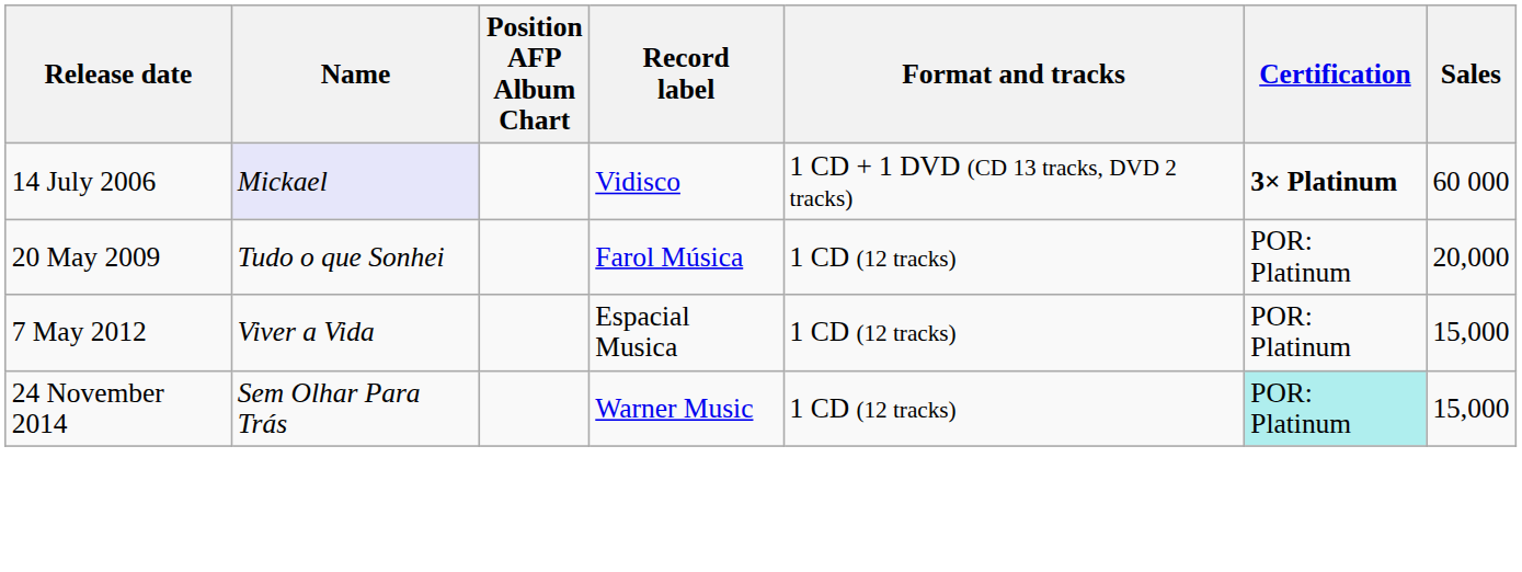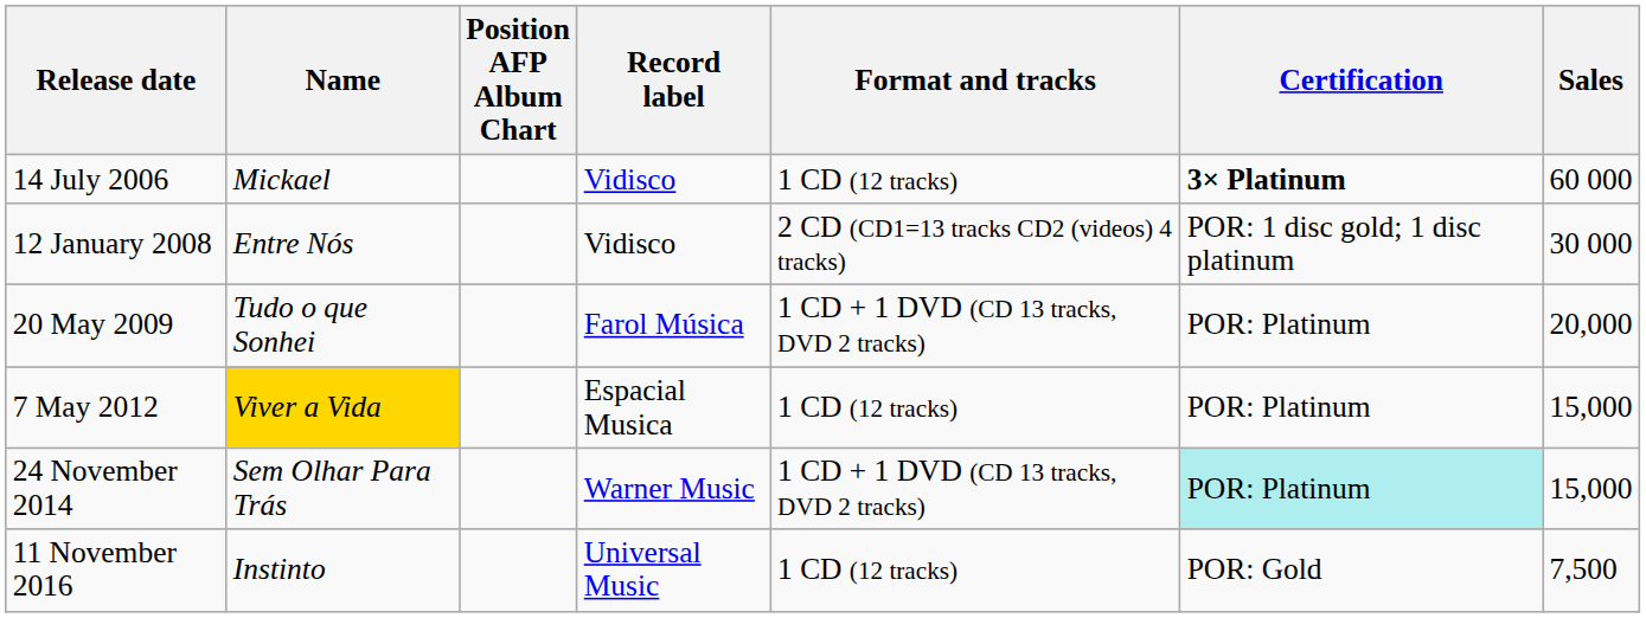 <table class="wikitable">
 <tr>
 <th>Release date</th>
 <th>Name</th>
 <th>Position <br>AFP <br>Album<br>Chart</th>
 <th>Record<br>label</th>
 <th>Format and tracks</th>
 <th><a href='#'>Certification</a></th>
 <th>Sales</th>
 </tr>
 <tr>
 <td>14 July 2006</td>
-<td style="background: lavender;"><em>Mickael</em></td>
+<td><em>Mickael</em></td>
 <td></td>
 <td><a href='#'>Vidisco</a></td>
-<td>1 CD + 1 DVD <small>(CD 13 tracks, DVD 2 tracks)</small></td>
+<td>1 CD <small>(12 tracks)</small></td>
 <td><strong>3× Platinum</strong></td>
 <td>60 000</td>
+</tr>
+<tr>
+<td>12 January 2008</td>
+<td><em>Entre Nós</em></td>
+<td></td>
+<td>Vidisco</td>
+<td>2 CD <small>(CD1=13 tracks CD2 (videos) 4 tracks)</small></td>
+<td>POR: 1 disc gold; 1 disc platinum</td>
+<td>30 000</td>
 </tr>
 <tr>
 <td>20 May 2009</td>
 <td><em>Tudo o que Sonhei</em></td>
 <td></td>
 <td><a href='#'>Farol Música</a></td>
-<td>1 CD <small>(12 tracks)</small></td>
+<td>1 CD + 1 DVD <small>(CD 13 tracks, DVD 2 tracks)</small></td>
 <td>POR: Platinum</td>
 <td>20,000</td>
 </tr>
 <tr>
 <td>7 May 2012</td>
-<td><em>Viver a Vida</em></td>
+<td style="background: gold;"><em>Viver a Vida</em></td>
 <td></td>
 <td>Espacial Musica</td>
 <td>1 CD <small>(12 tracks)</small></td>
 <td>POR: Platinum</td>
 <td>15,000</td>
 </tr>
 <tr>
 <td>24 November 2014</td>
 <td><em>Sem Olhar Para Trás</em></td>
 <td></td>
 <td><a href='#'>Warner Music</a></td>
-<td>1 CD <small>(12 tracks)</small></td>
+<td>1 CD + 1 DVD <small>(CD 13 tracks, DVD 2 tracks)</small></td>
 <td style="background: paleturquoise;">POR: Platinum</td>
 <td>15,000</td>
 </tr>
+<tr>
+<td>11 November 2016</td>
+<td><em>Instinto</em></td>
+<td></td>
+<td><a href='#'>Universal Music</a></td>
+<td>1 CD <small>(12 tracks)</small></td>
+<td>POR: Gold</td>
+<td>7,500</td>
+</tr>
 </table>
